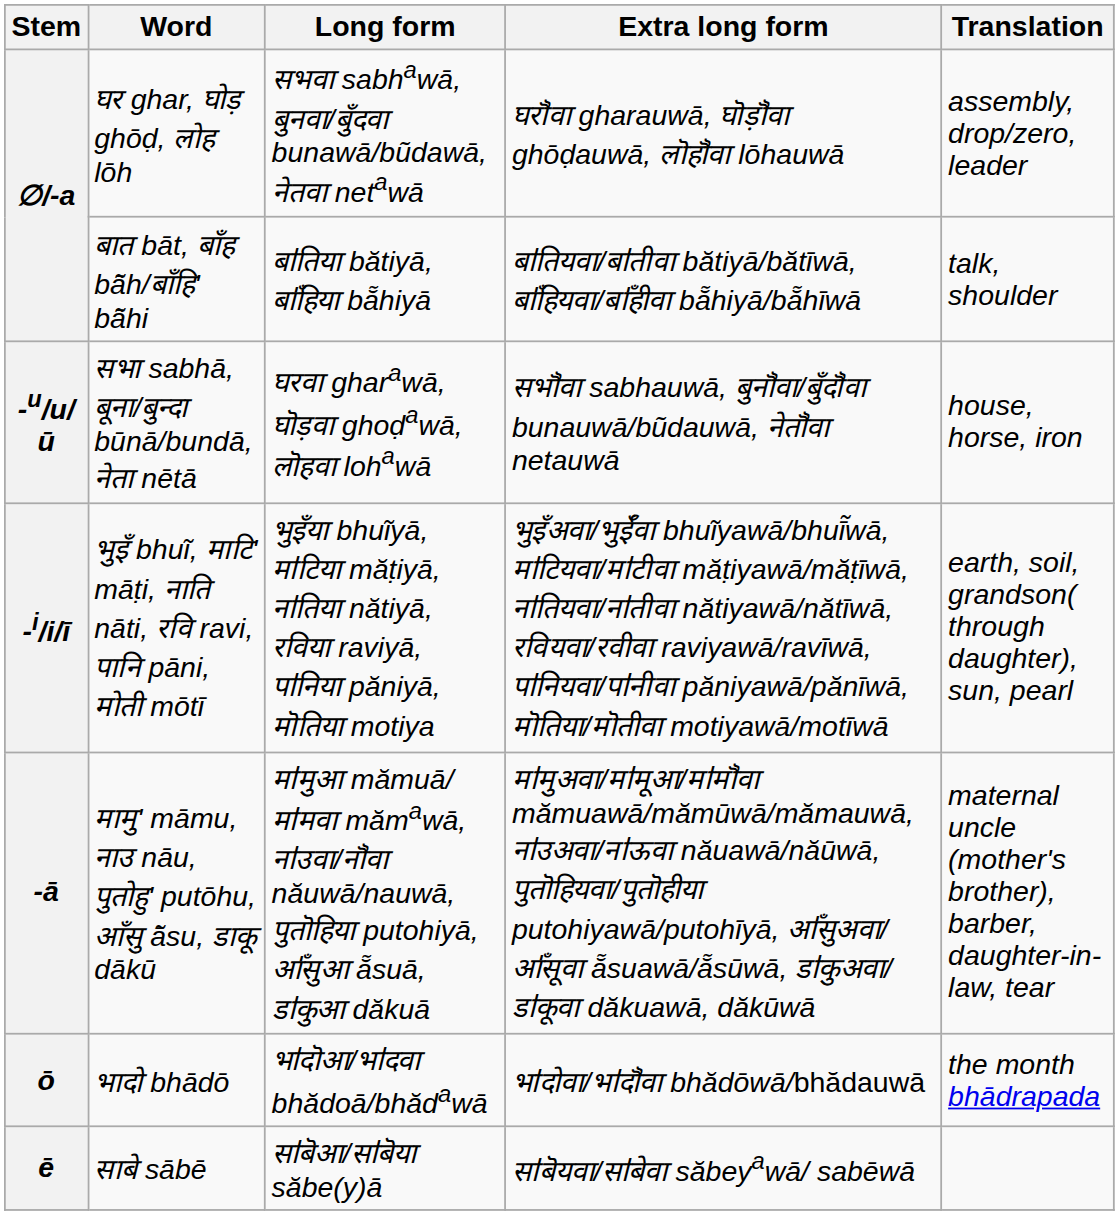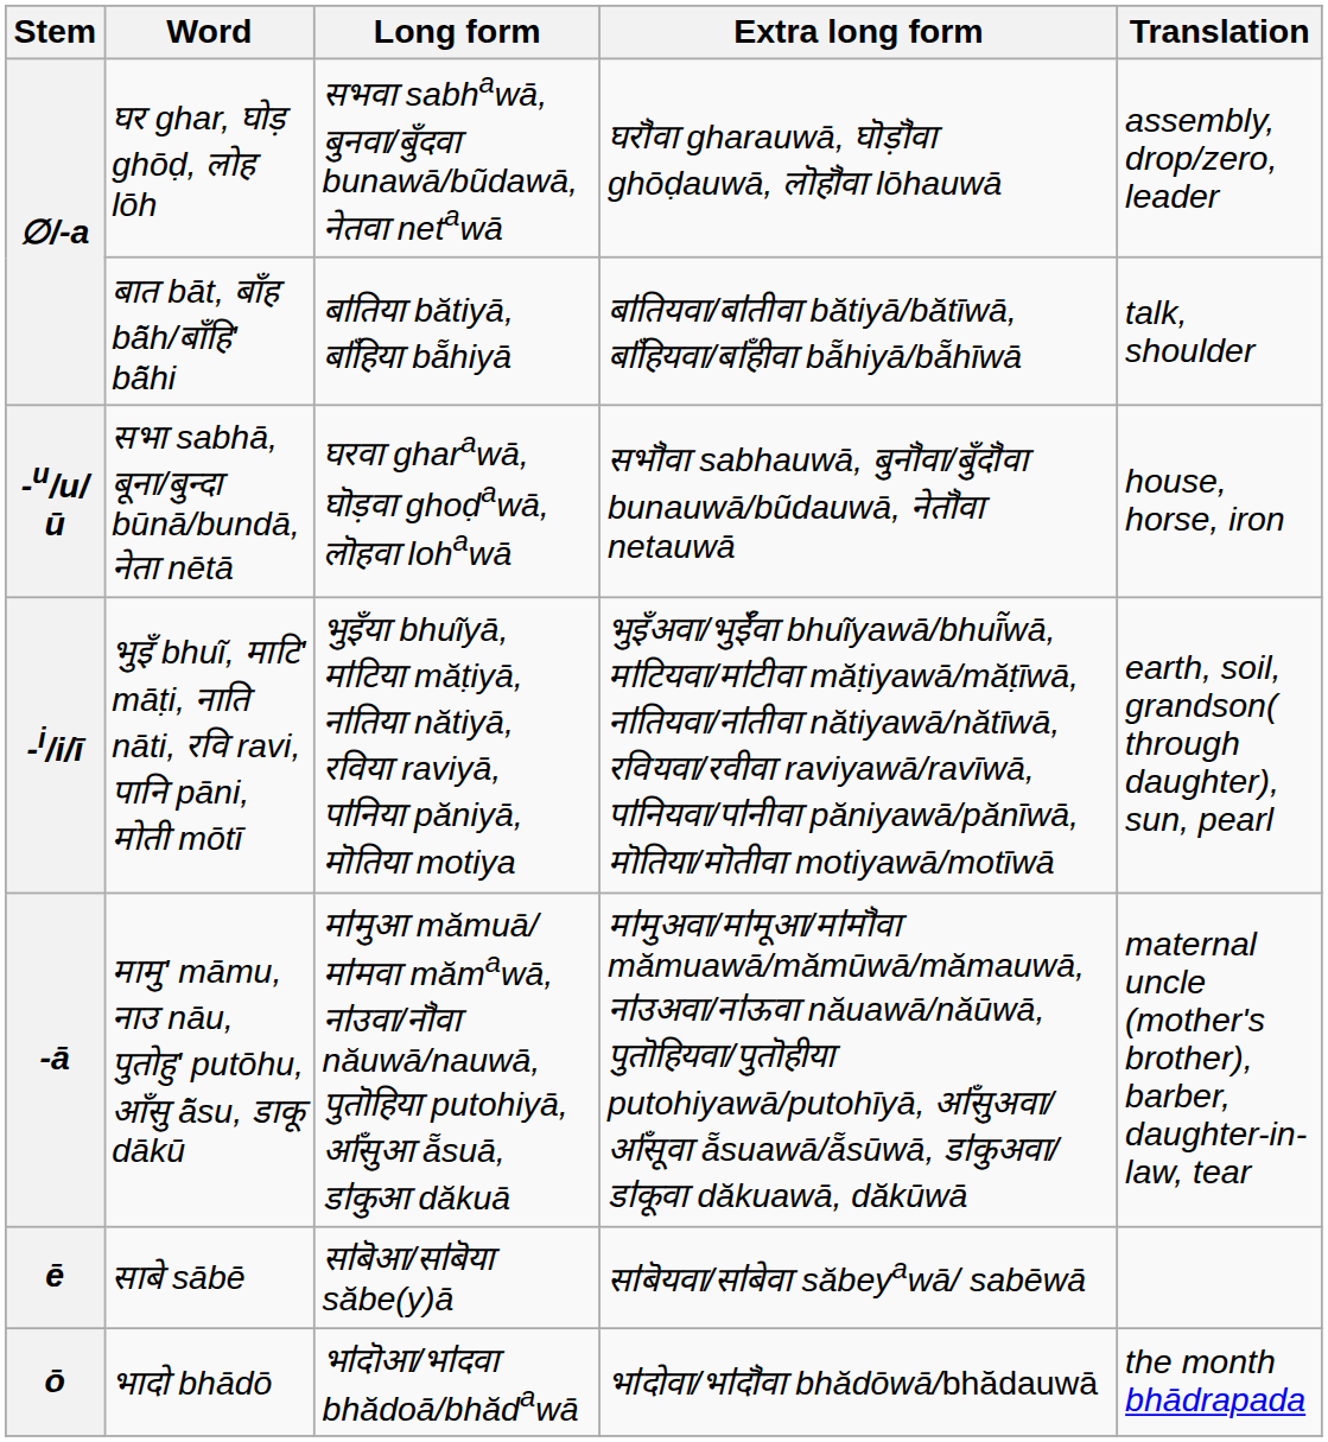 <table class="wikitable" style="margin: 1em auto 1em auto;">
 <tr>
 <th>Stem</th>
 <th>Word</th>
 <th>Long form</th>
 <th>Extra long form</th>
 <th>Translation</th>
 </tr>
 <tr>
 <th rowspan="2"><em>∅/-a</em></th>
 <td><em>घर ghar, घोड़ ghōḍ, लोह lōh</em></td>
 <td><em>सभवा sabh<sup>a</sup>wā, बुनवा/बुँदवा bunawā/bũdawā, नेतवा net<sup>a</sup>wā</em></td>
 <td><em>घरॏवा gharauwā, घॊड़ॏवा ghōḍauwā, लॊहॏवा lōhauwā</em></td>
 <td><em>assembly, drop/zero, leader</em></td>
 </tr>
 <tr>
 <td><em>बात bāt, बाँह bā̃h/बाँहि' bā̃hi</em></td>
 <td><em>बऻतिया bătiyā, बऻँहिया bẵhiyā</em></td>
 <td><em>बऻतियवा/बऻतीवा bătiyā/bătīwā, बऻँहियवा/बऻँहीवा bẵhiyā/bẵhīwā</em></td>
 <td><em>talk, shoulder</em></td>
 </tr>
 <tr>
 <th><em>-<sup>u</sup>/u/ū</em></th>
 <td><em>सभा sabhā, बूना/बुन्दा būnā/bundā, नेता nētā</em></td>
 <td><em>घरवा ghar<sup>a</sup>wā, घॊड़वा ghoḍ<sup>a</sup>wā, लॊहवा loh<sup>a</sup>wā</em></td>
 <td><em>सभॏवा sabhauwā, बुनॏवा/बुँदॏवा bunauwā/bũdauwā, नेतॏवा netauwā</em></td>
 <td><em>house, horse, iron</em></td>
 </tr>
 <tr>
 <th><em>-<sup>i</sup>/i/ī</em></th>
 <td><em>भुइँ bhuĩ, माटि' māṭi, नाति nāti, रवि ravi, पानि pāni, मोती mōtī</em></td>
 <td><em>भुइँया bhuĩyā, मऻटिया măṭiyā, नऻतिया nătiyā, रविया raviyā, पऻनिया păniyā, मॊतिया motiya</em></td>
 <td><em>भुइँअवा/भुईँवा bhuĩyawā/bhuī̃wā, मऻटियवा/मऻटीवा măṭiyawā/măṭīwā, नऻतियवा/नऻतीवा nătiyawā/nătīwā, रवियवा/रवीवा raviyawā/ravīwā, पऻनियवा/पऻनीवा păniyawā/pănīwā, मॊतिया/मॊतीवा motiyawā/motīwā</em></td>
 <td><em>earth, soil, grandson( through daughter), sun, pearl</em></td>
 </tr>
 <tr>
 <th><em>-ā</em></th>
 <td><em>मामु' māmu, नाउ nāu, पुतोहु' putōhu, आँसु ā̃su, डाकू dākū</em></td>
 <td><em>मऻमुआ mămuā/ मऻमवा măm<sup>a</sup>wā, नऻउवा/नॏवा năuwā/nauwā, पुतॊहिया putohiyā, ॴँसुआ ẵsuā, डऻकुआ dăkuā</em></td>
 <td><em>मऻमुअवा/मऻमूआ/मऻमॏवा mămuawā/mămūwā/mămauwā, नऻउअवा/नऻऊवा năuawā/năūwā, पुतॊहियवा/पुतॊहीया putohiyawā/putohīyā, ॴँसुअवा/ॴँसूवा  ẵsuawā/ẵsūwā, डऻकुअवा/डऻकूवा dăkuawā, dăkūwā</em></td>
 <td><em>maternal uncle (mother's brother), barber, daughter-in-law, tear</em></td>
 </tr>
 <tr>
+<th><em>ē</em></th>
+<td><em>साबे sābē</em></td>
+<td><em>सऻबॆआ/सऻबॆया săbe(y)ā</em></td>
+<td><em>सऻबॆयवा/सऻबेवा săbey<sup>a</sup>wā/ sabēwā</em></td>
+<td></td>
+</tr>
+<tr>
 <th><em>ō</em></th>
 <td><em>भादो bhādō</em></td>
 <td><em>भऻदॊआ/भऻदवा bhădoā/bhăd<sup>a</sup>wā</em></td>
 <td><em>भऻदोवा/भऻदॏवा bhădōwā/</em>bhădauwā</td>
 <td><em>the month <a href='#'>bhādrapada</a></em></td>
 </tr>
-<tr>
-<th><em>ē</em></th>
-<td><em>साबे sābē</em></td>
-<td><em>सऻबॆआ/सऻबॆया săbe(y)ā</em></td>
-<td><em>सऻबॆयवा/सऻबेवा săbey<sup>a</sup>wā/ sabēwā</em></td>
-<td></td>
-</tr>
 </table>
